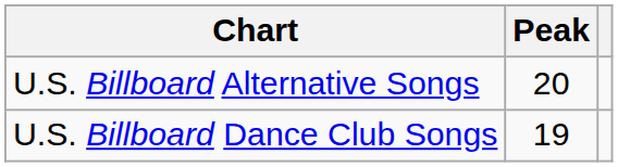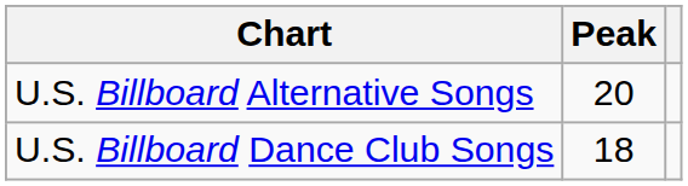 <table class="wikitable sortable">
 <tr>
 <th>Chart</th>
 <th>Peak</th>
 <th class=unsortable></th>
 </tr>
 <tr>
 <td>U.S. <em><a href='#'>Billboard</a></em> <a href='#'>Alternative Songs</a></td>
 <td align=center>20</td>
 <td></td>
 </tr>
 <tr>
 <td>U.S. <em><a href='#'>Billboard</a></em> <a href='#'>Dance Club Songs</a></td>
-<td align=center>19</td>
+<td align=center>18</td>
 <td></td>
 </tr>
 </table>
